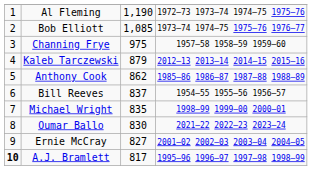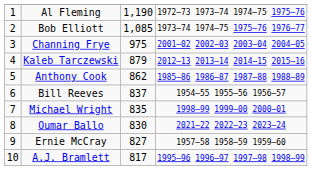 <table class="wikitable" style="text-align: center;">
 <tr>
 </tr>
 <tr>
 <td>1</td>
 <td>Al Fleming</td>
 <td>1,190</td>
 <td style="font-size:80%;">1972–73 1973–74 1974–75 <a href='#'>1975–76</a></td>
 </tr>
 <tr>
 <td>2</td>
 <td>Bob Elliott</td>
 <td>1,085</td>
 <td style="font-size:80%;">1973–74 1974–75 <a href='#'>1975–76</a> <a href='#'>1976–77</a></td>
 </tr>
 <tr>
 <td>3</td>
 <td><a href='#'>Channing Frye</a></td>
 <td>975</td>
-<td style="font-size:80%;">1957–58 1958–59 1959–60</td>
+<td style="font-size:80%;"><a href='#'>2001–02</a> <a href='#'>2002–03</a> <a href='#'>2003–04</a> <a href='#'>2004–05</a></td>
 </tr>
 <tr>
 <td>4</td>
 <td><a href='#'>Kaleb Tarczewski</a></td>
 <td>879</td>
 <td style="font-size:80%;"><a href='#'>2012–13</a> <a href='#'>2013–14</a> <a href='#'>2014–15</a> <a href='#'>2015–16</a></td>
 </tr>
 <tr>
 <td>5</td>
 <td><a href='#'>Anthony Cook</a></td>
 <td>862</td>
 <td style="font-size:80%;"><a href='#'>1985–86</a> <a href='#'>1986–87</a> <a href='#'>1987–88</a> <a href='#'>1988–89</a></td>
 </tr>
 <tr>
 <td>6</td>
 <td>Bill Reeves</td>
 <td>837</td>
 <td style="font-size:80%;">1954–55 1955–56 1956–57</td>
 </tr>
 <tr>
 <td>7</td>
 <td><a href='#'>Michael Wright</a></td>
 <td>835</td>
 <td style="font-size:80%;"><a href='#'>1998–99</a> <a href='#'>1999–00</a> <a href='#'>2000–01</a></td>
 </tr>
 <tr>
 <td>8</td>
 <td><a href='#'>Oumar Ballo</a></td>
 <td>830</td>
 <td style="font-size:80%;"><a href='#'>2021–22</a> <a href='#'>2022–23</a> <a href='#'>2023–24</a></td>
 </tr>
 <tr>
 <td>9</td>
 <td>Ernie McCray</td>
 <td>827</td>
-<td style="font-size:80%;"><a href='#'>2001–02</a> <a href='#'>2002–03</a> <a href='#'>2003–04</a> <a href='#'>2004–05</a></td>
+<td style="font-size:80%;">1957–58 1958–59 1959–60</td>
 </tr>
 <tr>
-<td><strong>10</strong></td>
+<td>10</td>
 <td><a href='#'>A.J. Bramlett</a></td>
 <td>817</td>
 <td style="font-size:80%;"><a href='#'>1995–96</a> <a href='#'>1996–97</a> <a href='#'>1997–98</a> <a href='#'>1998–99</a></td>
 </tr>
 </table>
